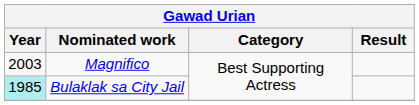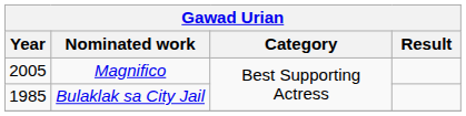 <table width="70%" class="wikitable sortable">
 <tr>
 <th colspan="4"><a href='#'>Gawad Urian</a></th>
 </tr>
 <tr>
 <th width="10%">Year</th>
 <th width="35%">Nominated work</th>
 <th width="40%">Category</th>
 <th width="15%">Result</th>
 </tr>
 <tr>
-<td align="center">2003</td>
+<td align="center">2005</td>
 <td align="center"><em><a href='#'>Magnifico</a></em></td>
 <td align="center" rowspan=2>Best Supporting Actress</td>
 <td></td>
 </tr>
 <tr>
-<td align="center" style="background: paleturquoise;">1985</td>
+<td align="center">1985</td>
 <td align="center"><em><a href='#'>Bulaklak sa City Jail</a></em></td>
 <td></td>
 </tr>
 <tr>
 </tr>
 </table>
